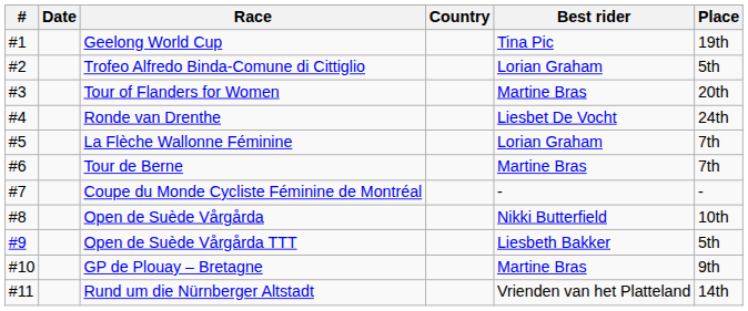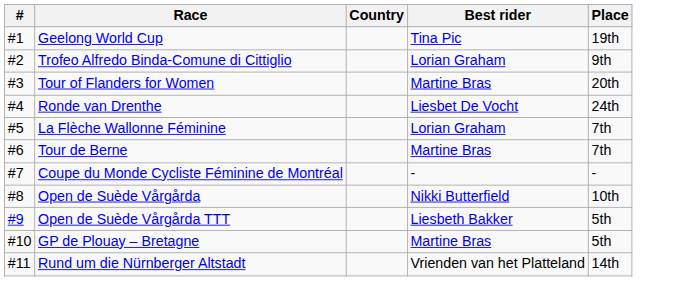 <table class="wikitable">
 <tr style="background:#ccccff;">
 <th>#</th>
-<th>Date</th>
 <th>Race</th>
 <th>Country</th>
 <th>Best rider</th>
 <th>Place</th>
 </tr>
 <tr>
 <td>#1</td>
-<td></td>
 <td><a href='#'>Geelong World Cup</a></td>
 <td></td>
 <td> <a href='#'>Tina Pic</a></td>
 <td>19th</td>
 </tr>
 <tr>
 <td>#2</td>
-<td></td>
 <td><a href='#'>Trofeo Alfredo Binda-Comune di Cittiglio</a></td>
 <td></td>
 <td> <a href='#'>Lorian Graham</a></td>
-<td>5th</td>
+<td>9th</td>
 </tr>
 <tr>
 <td>#3</td>
-<td></td>
 <td><a href='#'>Tour of Flanders for Women</a></td>
 <td></td>
 <td> <a href='#'>Martine Bras</a></td>
 <td>20th</td>
 </tr>
 <tr>
 <td>#4</td>
-<td></td>
 <td><a href='#'>Ronde van Drenthe</a></td>
 <td></td>
 <td> <a href='#'>Liesbet De Vocht</a></td>
 <td>24th</td>
 </tr>
 <tr>
 <td>#5</td>
-<td></td>
 <td><a href='#'>La Flèche Wallonne Féminine</a></td>
 <td></td>
 <td> <a href='#'>Lorian Graham</a></td>
 <td>7th</td>
 </tr>
 <tr>
 <td>#6</td>
-<td></td>
 <td><a href='#'>Tour de Berne</a></td>
 <td></td>
 <td> <a href='#'>Martine Bras</a></td>
 <td>7th</td>
 </tr>
 <tr>
 <td>#7</td>
-<td></td>
 <td><a href='#'>Coupe du Monde Cycliste Féminine de Montréal</a></td>
 <td></td>
 <td>-</td>
 <td>-</td>
 </tr>
 <tr>
 <td>#8</td>
-<td></td>
 <td><a href='#'>Open de Suède Vårgårda</a></td>
 <td></td>
 <td> <a href='#'>Nikki Butterfield</a></td>
 <td>10th</td>
 </tr>
 <tr>
 <td><a href='#'>#9</a></td>
-<td></td>
 <td><a href='#'>Open de Suède Vårgårda TTT</a></td>
 <td></td>
 <td> <a href='#'>Liesbeth Bakker</a></td>
 <td>5th</td>
 </tr>
 <tr>
 <td>#10</td>
-<td></td>
 <td><a href='#'>GP de Plouay – Bretagne</a></td>
 <td></td>
 <td> <a href='#'>Martine Bras</a></td>
-<td>9th</td>
+<td>5th</td>
 </tr>
 <tr>
 <td>#11</td>
-<td></td>
 <td><a href='#'>Rund um die Nürnberger Altstadt</a></td>
 <td></td>
 <td>Vrienden van het Platteland</td>
 <td>14th</td>
 </tr>
 </table>
